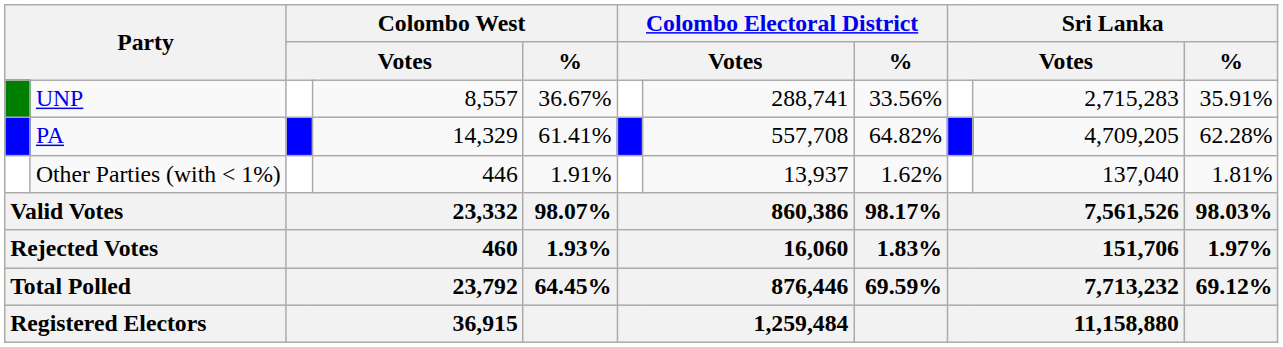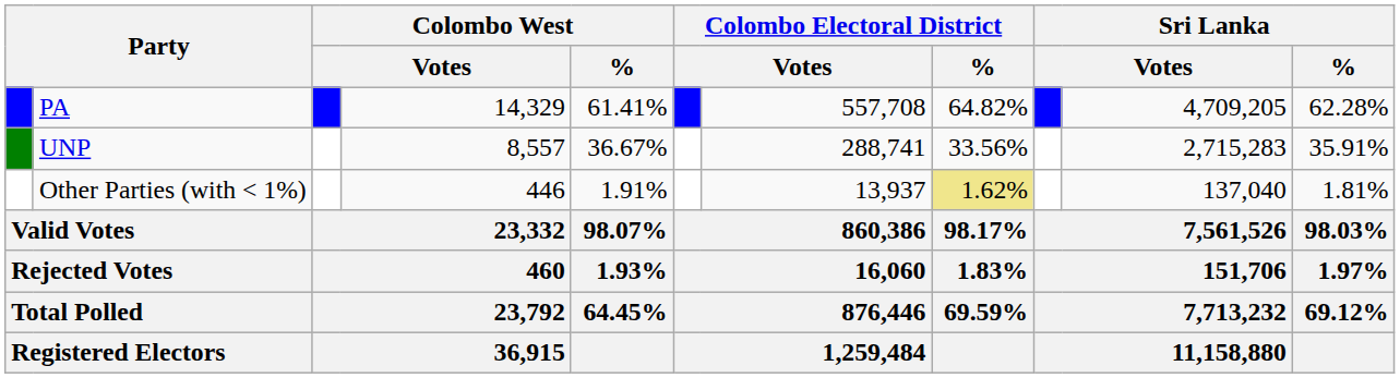 <table class="wikitable">
 <tr>
 <th colspan="2" width="144px"rowspan="2">Party</th>
 <th colspan="3" width="216px">Colombo West</th>
 <th colspan="3" width="216px"><a href='#'>Colombo Electoral District</a></th>
 <th colspan="3" width="216px">Sri Lanka</th>
 </tr>
 <tr>
 <th colspan="2" width="144px">Votes</th>
 <th>%</th>
 <th colspan="2" width="144px">Votes</th>
 <th>%</th>
 <th colspan="2" width="144px">Votes</th>
 <th>%</th>
 </tr>
 <tr>
+<td style="background-color:blue;" width="10px"></td>
+<td style="text-align:left;"><a href='#'>PA</a></td>
+<td style="background-color:blue;" width="10px"></td>
+<td style="text-align:right;">14,329</td>
+<td style="text-align:right;">61.41%</td>
+<td style="background-color:blue;" width="10px"></td>
+<td style="text-align:right;">557,708</td>
+<td style="text-align:right;">64.82%</td>
+<td style="background-color:blue;" width="10px"></td>
+<td style="text-align:right;">4,709,205</td>
+<td style="text-align:right;">62.28%</td>
+</tr>
+<tr>
 <td style="background-color:green;" width="10px"></td>
 <td style="text-align:left;"><a href='#'>UNP</a></td>
 <td style="background-color:white;" width="10px"></td>
 <td style="text-align:right;">8,557</td>
 <td style="text-align:right;">36.67%</td>
 <td style="background-color:white;" width="10px"></td>
 <td style="text-align:right;">288,741</td>
 <td style="text-align:right;">33.56%</td>
 <td style="background-color:white;" width="10px"></td>
 <td style="text-align:right;">2,715,283</td>
 <td style="text-align:right;">35.91%</td>
 </tr>
 <tr>
-<td style="background-color:blue;" width="10px"></td>
-<td style="text-align:left;"><a href='#'>PA</a></td>
-<td style="background-color:blue;" width="10px"></td>
-<td style="text-align:right;">14,329</td>
-<td style="text-align:right;">61.41%</td>
-<td style="background-color:blue;" width="10px"></td>
-<td style="text-align:right;">557,708</td>
-<td style="text-align:right;">64.82%</td>
-<td style="background-color:blue;" width="10px"></td>
-<td style="text-align:right;">4,709,205</td>
-<td style="text-align:right;">62.28%</td>
-</tr>
-<tr>
 <td style="background-color:white;" width="10px"></td>
 <td style="text-align:left;">Other Parties (with < 1%)</td>
 <td style="background-color:white;" width="10px"></td>
 <td style="text-align:right;">446</td>
 <td style="text-align:right;">1.91%</td>
 <td style="background-color:white;" width="10px"></td>
 <td style="text-align:right;">13,937</td>
-<td style="text-align:right;">1.62%</td>
+<td style="background: khaki; text-align:right;">1.62%</td>
 <td style="background-color:white;" width="10px"></td>
 <td style="text-align:right;">137,040</td>
 <td style="text-align:right;">1.81%</td>
 </tr>
 <tr>
 <th colspan="2" width="144px"style="text-align:left;">Valid Votes</th>
 <th style="text-align:right;"colspan="2" width="144px">23,332</th>
 <th style="text-align:right;">98.07%</th>
 <th style="text-align:right;"colspan="2" width="144px">860,386</th>
 <th style="text-align:right;">98.17%</th>
 <th style="text-align:right;"colspan="2" width="144px">7,561,526</th>
 <th style="text-align:right;">98.03%</th>
 </tr>
 <tr>
 <th colspan="2" width="144px"style="text-align:left;">Rejected Votes</th>
 <th style="text-align:right;"colspan="2" width="144px">460</th>
 <th style="text-align:right;">1.93%</th>
 <th style="text-align:right;"colspan="2" width="144px">16,060</th>
 <th style="text-align:right;">1.83%</th>
 <th style="text-align:right;"colspan="2" width="144px">151,706</th>
 <th style="text-align:right;">1.97%</th>
 </tr>
 <tr>
 <th colspan="2" width="144px"style="text-align:left;">Total Polled</th>
 <th style="text-align:right;"colspan="2" width="144px">23,792</th>
 <th style="text-align:right;">64.45%</th>
 <th style="text-align:right;"colspan="2" width="144px">876,446</th>
 <th style="text-align:right;">69.59%</th>
 <th style="text-align:right;"colspan="2" width="144px">7,713,232</th>
 <th style="text-align:right;">69.12%</th>
 </tr>
 <tr>
 <th colspan="2" width="144px"style="text-align:left;">Registered Electors</th>
 <th style="text-align:right;"colspan="2" width="144px">36,915</th>
 <th></th>
 <th style="text-align:right;"colspan="2" width="144px">1,259,484</th>
 <th></th>
 <th style="text-align:right;"colspan="2" width="144px">11,158,880</th>
 <th></th>
 </tr>
 </table>
